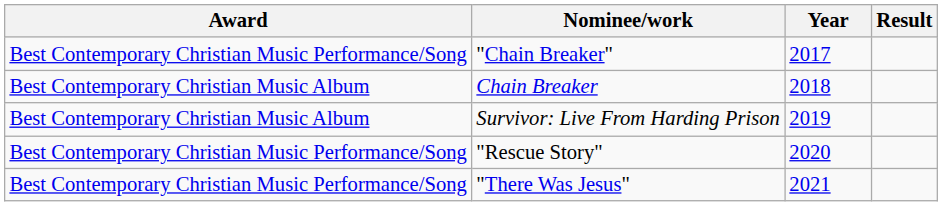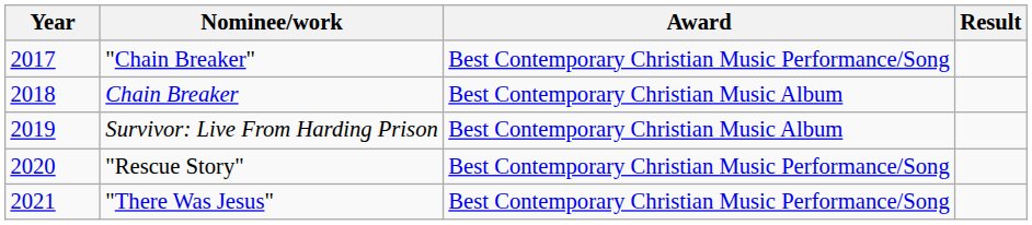 <table class="wikitable">
 <tr>
+<th style="width:60px;">Year</th>
+<th>Nominee/work</th>
 <th>Award</th>
-<th>Nominee/work</th>
-<th style="width:60px;">Year</th>
 <th>Result</th>
 </tr>
 <tr>
+<td><a href='#'>2017</a></td>
+<td>"<a href='#'>Chain Breaker</a>"</td>
 <td><a href='#'>Best Contemporary Christian Music Performance/Song</a></td>
-<td>"<a href='#'>Chain Breaker</a>"</td>
-<td><a href='#'>2017</a></td>
 <td></td>
 </tr>
 <tr>
+<td><a href='#'>2018</a></td>
+<td><em><a href='#'>Chain Breaker</a></em></td>
 <td><a href='#'>Best Contemporary Christian Music Album</a></td>
-<td><em><a href='#'>Chain Breaker</a></em></td>
-<td><a href='#'>2018</a></td>
 <td></td>
 </tr>
 <tr>
+<td><a href='#'>2019</a></td>
+<td><em>Survivor: Live From Harding Prison</em></td>
 <td><a href='#'>Best Contemporary Christian Music Album</a></td>
-<td><em>Survivor: Live From Harding Prison</em></td>
-<td><a href='#'>2019</a></td>
 <td></td>
 </tr>
 <tr>
+<td><a href='#'>2020</a></td>
+<td>"Rescue Story"</td>
 <td><a href='#'>Best Contemporary Christian Music Performance/Song</a></td>
-<td>"Rescue Story"</td>
-<td><a href='#'>2020</a></td>
 <td></td>
 </tr>
 <tr>
+<td><a href='#'>2021</a></td>
+<td>"<a href='#'>There Was Jesus</a>"<br></td>
 <td><a href='#'>Best Contemporary Christian Music Performance/Song</a></td>
-<td>"<a href='#'>There Was Jesus</a>"<br></td>
-<td><a href='#'>2021</a></td>
 <td></td>
 </tr>
 </table>
